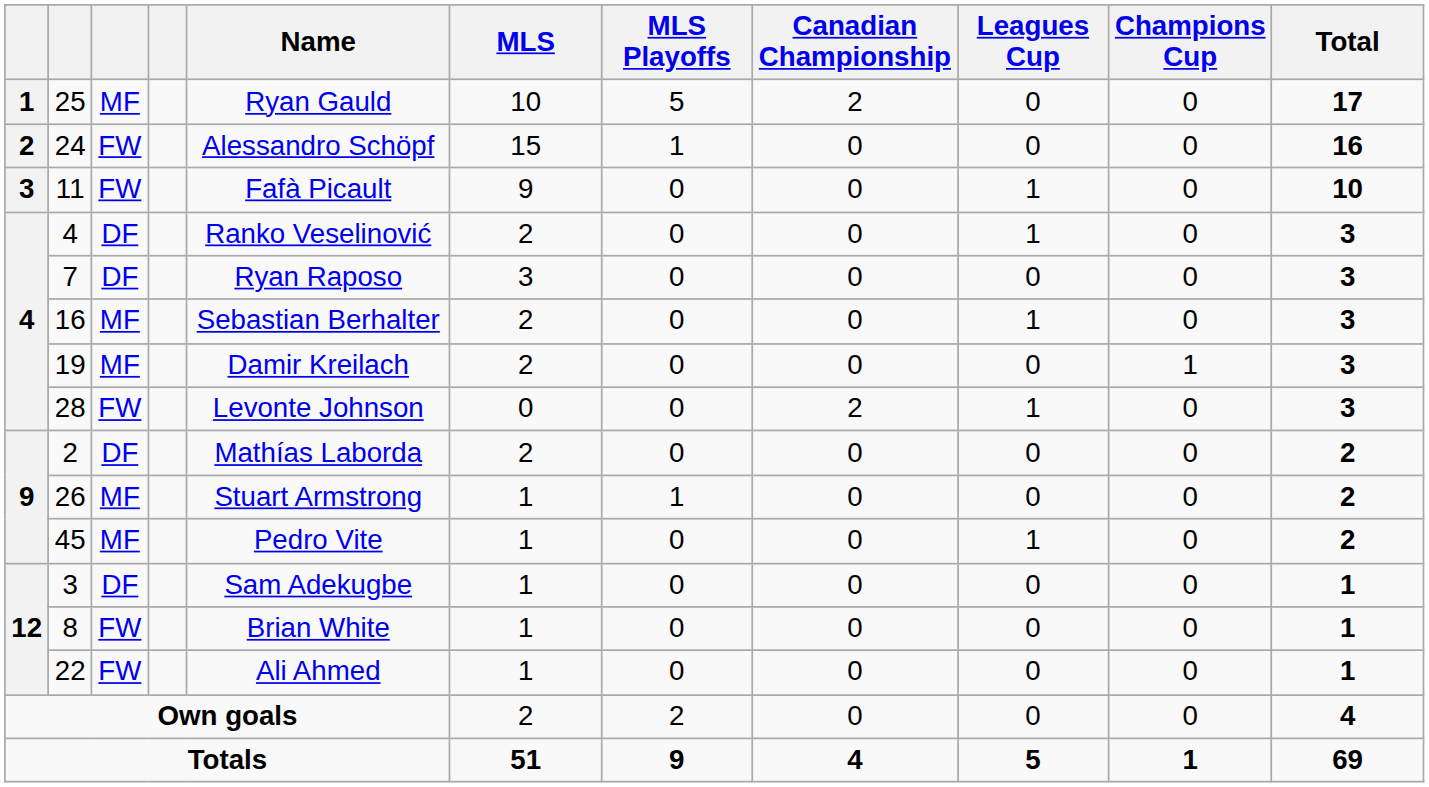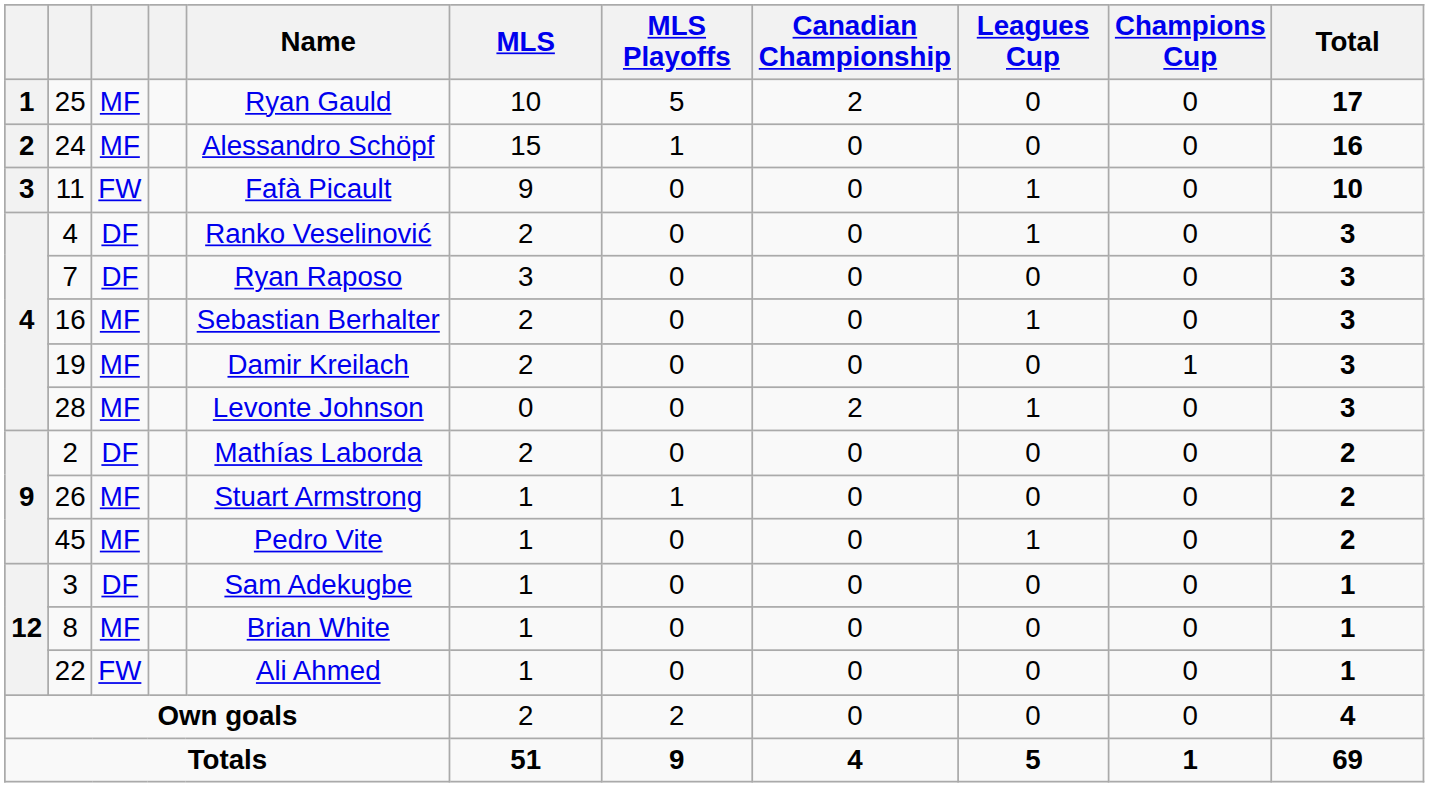 <table class="wikitable" style="text-align:center">
 <tr>
 <th width=15></th>
 <th width=15></th>
 <th width=15></th>
 <th width=15></th>
 <th width=145>Name</th>
 <th width=80><strong><a href='#'>MLS</a></strong></th>
 <th width=80><strong><a href='#'>MLS Playoffs</a></strong></th>
 <th width=80><strong><a href='#'>Canadian Championship</a></strong></th>
 <th width=80><strong><a href='#'>Leagues Cup</a></strong></th>
 <th width=80><strong><a href='#'>Champions Cup</a></strong></th>
 <th width=80>Total</th>
 </tr>
 <tr>
 <th>1</th>
 <td align=center>25</td>
 <td align=center><a href='#'>MF</a></td>
 <td></td>
 <td><a href='#'>Ryan Gauld</a></td>
 <td>10</td>
 <td>5</td>
 <td>2</td>
 <td>0</td>
 <td>0</td>
 <td><strong>17</strong></td>
 </tr>
 <tr>
 <th>2</th>
 <td align=center>24</td>
-<td align=center><a href='#'>FW</a></td>
+<td align=center><a href='#'>MF</a></td>
 <td></td>
 <td><a href='#'>Alessandro Schöpf</a></td>
 <td>15</td>
 <td>1</td>
 <td>0</td>
 <td>0</td>
 <td>0</td>
 <td><strong>16</strong></td>
 </tr>
 <tr>
 <th>3</th>
 <td align=center>11</td>
 <td align=center><a href='#'>FW</a></td>
 <td></td>
 <td><a href='#'>Fafà Picault</a></td>
 <td>9</td>
 <td>0</td>
 <td>0</td>
 <td>1</td>
 <td>0</td>
 <td><strong>10</strong></td>
 </tr>
 <tr>
 <th rowspan=5>4</th>
 <td align=center>4</td>
 <td align=center><a href='#'>DF</a></td>
 <td></td>
 <td><a href='#'>Ranko Veselinović</a></td>
 <td>2</td>
 <td>0</td>
 <td>0</td>
 <td>1</td>
 <td>0</td>
 <td><strong>3</strong></td>
 </tr>
 <tr>
 <td align=center>7</td>
 <td align=center><a href='#'>DF</a></td>
 <td></td>
 <td><a href='#'>Ryan Raposo</a></td>
 <td>3</td>
 <td>0</td>
 <td>0</td>
 <td>0</td>
 <td>0</td>
 <td><strong>3</strong></td>
 </tr>
 <tr>
 <td align=center>16</td>
 <td align=center><a href='#'>MF</a></td>
 <td></td>
 <td><a href='#'>Sebastian Berhalter</a></td>
 <td>2</td>
 <td>0</td>
 <td>0</td>
 <td>1</td>
 <td>0</td>
 <td><strong>3</strong></td>
 </tr>
 <tr>
 <td align=center>19</td>
 <td align=center><a href='#'>MF</a></td>
 <td></td>
 <td><a href='#'>Damir Kreilach</a></td>
 <td>2</td>
 <td>0</td>
 <td>0</td>
 <td>0</td>
 <td>1</td>
 <td><strong>3</strong></td>
 </tr>
 <tr>
 <td align=center>28</td>
-<td align=center><a href='#'>FW</a></td>
+<td align=center><a href='#'>MF</a></td>
 <td></td>
 <td><a href='#'>Levonte Johnson</a></td>
 <td>0</td>
 <td>0</td>
 <td>2</td>
 <td>1</td>
 <td>0</td>
 <td><strong>3</strong></td>
 </tr>
 <tr>
 <th rowspan=3>9</th>
 <td align=center>2</td>
 <td align=center><a href='#'>DF</a></td>
 <td></td>
 <td><a href='#'>Mathías Laborda</a></td>
 <td>2</td>
 <td>0</td>
 <td>0</td>
 <td>0</td>
 <td>0</td>
 <td><strong>2</strong></td>
 </tr>
 <tr>
 <td align=center>26</td>
 <td align=center><a href='#'>MF</a></td>
 <td></td>
 <td><a href='#'>Stuart Armstrong</a></td>
 <td>1</td>
 <td>1</td>
 <td>0</td>
 <td>0</td>
 <td>0</td>
 <td><strong>2</strong></td>
 </tr>
 <tr>
 <td align=center>45</td>
 <td align=center><a href='#'>MF</a></td>
 <td></td>
 <td><a href='#'>Pedro Vite</a></td>
 <td>1</td>
 <td>0</td>
 <td>0</td>
 <td>1</td>
 <td>0</td>
 <td><strong>2</strong></td>
 </tr>
 <tr>
 <th rowspan=3>12</th>
 <td align=center>3</td>
 <td align=center><a href='#'>DF</a></td>
 <td></td>
 <td><a href='#'>Sam Adekugbe</a></td>
 <td>1</td>
 <td>0</td>
 <td>0</td>
 <td>0</td>
 <td>0</td>
 <td><strong>1</strong></td>
 </tr>
 <tr>
 <td align=center>8</td>
-<td align=center><a href='#'>FW</a></td>
+<td align=center><a href='#'>MF</a></td>
 <td></td>
 <td><a href='#'>Brian White</a></td>
 <td>1</td>
 <td>0</td>
 <td>0</td>
 <td>0</td>
 <td>0</td>
 <td><strong>1</strong></td>
 </tr>
 <tr>
 <td align=center>22</td>
 <td align=center><a href='#'>FW</a></td>
 <td></td>
 <td><a href='#'>Ali Ahmed</a></td>
 <td>1</td>
 <td>0</td>
 <td>0</td>
 <td>0</td>
 <td>0</td>
 <td><strong>1</strong></td>
 </tr>
 <tr>
 <td colspan="5"><strong>Own goals</strong></td>
 <td>2</td>
 <td>2</td>
 <td>0</td>
 <td>0</td>
 <td>0</td>
 <td><strong>4</strong></td>
 </tr>
 <tr>
 <td colspan="5"><strong>Totals</strong></td>
 <td><strong>51</strong></td>
 <td><strong>9</strong></td>
 <td><strong>4</strong></td>
 <td><strong>5</strong></td>
 <td><strong>1</strong></td>
 <td><strong>69</strong></td>
 </tr>
 </table>
